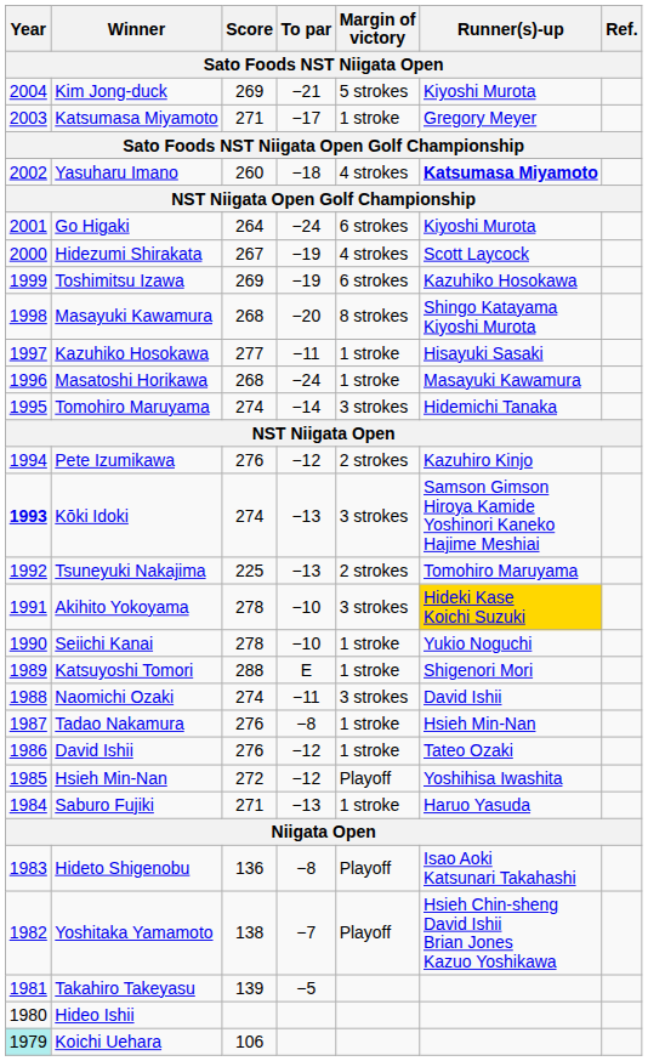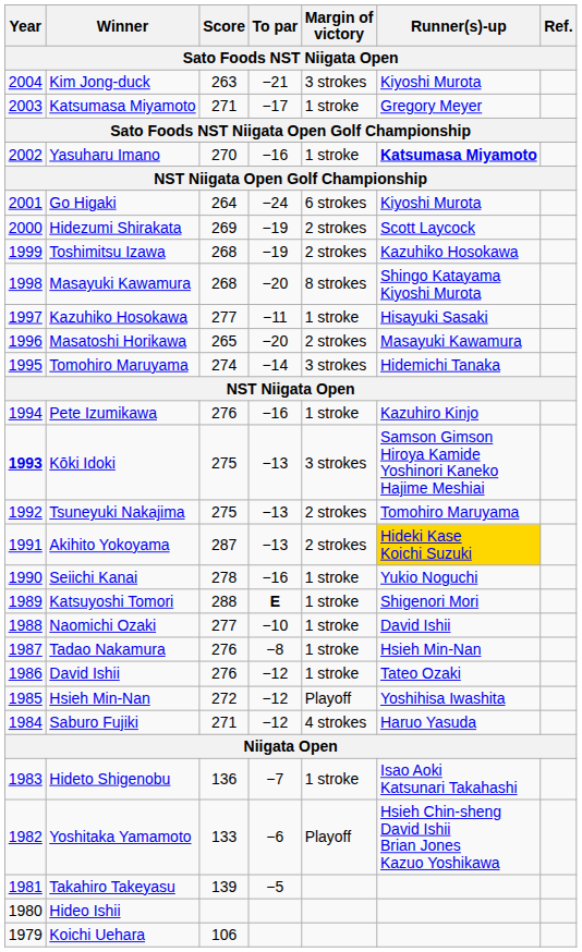 <table class=wikitable style="font-size:95%">
 <tr>
 <th>Year</th>
 <th>Winner</th>
 <th>Score</th>
 <th>To par</th>
 <th>Margin of<br>victory</th>
 <th>Runner(s)-up</th>
 <th>Ref.</th>
 </tr>
 <tr>
 <th colspan=7>Sato Foods NST Niigata Open</th>
 </tr>
 <tr>
 <td><a href='#'>2004</a></td>
 <td> <a href='#'>Kim Jong-duck</a></td>
-<td align=center>269</td>
+<td align=center>263</td>
 <td align=center>−21</td>
-<td>5 strokes</td>
+<td>3 strokes</td>
 <td> <a href='#'>Kiyoshi Murota</a></td>
 <td></td>
 </tr>
 <tr>
 <td><a href='#'>2003</a></td>
 <td> <a href='#'>Katsumasa Miyamoto</a></td>
 <td align=center>271</td>
 <td align=center>−17</td>
 <td>1 stroke</td>
 <td> <a href='#'>Gregory Meyer</a></td>
 <td></td>
 </tr>
 <tr>
 <th colspan=7>Sato Foods NST Niigata Open Golf Championship</th>
 </tr>
 <tr>
 <td><a href='#'>2002</a></td>
 <td> <a href='#'>Yasuharu Imano</a></td>
-<td align=center>260</td>
-<td align=center>−18</td>
-<td>4 strokes</td>
+<td align=center>270</td>
+<td align=center>−16</td>
+<td>1 stroke</td>
 <td><strong> <a href='#'>Katsumasa Miyamoto</a></strong></td>
 <td></td>
 </tr>
 <tr>
 <th colspan=7>NST Niigata Open Golf Championship</th>
 </tr>
 <tr>
 <td><a href='#'>2001</a></td>
 <td> <a href='#'>Go Higaki</a></td>
 <td align=center>264</td>
 <td align=center>−24</td>
 <td>6 strokes</td>
 <td> <a href='#'>Kiyoshi Murota</a></td>
 <td></td>
 </tr>
 <tr>
 <td><a href='#'>2000</a></td>
 <td> <a href='#'>Hidezumi Shirakata</a></td>
-<td align=center>267</td>
+<td align=center>269</td>
 <td align=center>−19</td>
-<td>4 strokes</td>
+<td>2 strokes</td>
 <td> <a href='#'>Scott Laycock</a></td>
 <td></td>
 </tr>
 <tr>
 <td><a href='#'>1999</a></td>
 <td> <a href='#'>Toshimitsu Izawa</a></td>
-<td align=center>269</td>
+<td align=center>268</td>
 <td align=center>−19</td>
-<td>6 strokes</td>
+<td>2 strokes</td>
 <td> <a href='#'>Kazuhiko Hosokawa</a></td>
 <td></td>
 </tr>
 <tr>
 <td><a href='#'>1998</a></td>
 <td> <a href='#'>Masayuki Kawamura</a></td>
 <td align=center>268</td>
 <td align=center>−20</td>
 <td>8 strokes</td>
 <td> <a href='#'>Shingo Katayama</a><br> <a href='#'>Kiyoshi Murota</a></td>
 <td></td>
 </tr>
 <tr>
 <td><a href='#'>1997</a></td>
 <td> <a href='#'>Kazuhiko Hosokawa</a></td>
 <td align=center>277</td>
 <td align=center>−11</td>
 <td>1 stroke</td>
 <td> <a href='#'>Hisayuki Sasaki</a></td>
 <td></td>
 </tr>
 <tr>
 <td><a href='#'>1996</a></td>
 <td> <a href='#'>Masatoshi Horikawa</a></td>
-<td align=center>268</td>
-<td align=center>−24</td>
-<td>1 stroke</td>
+<td align=center>265</td>
+<td align=center>−20</td>
+<td>2 strokes</td>
 <td> <a href='#'>Masayuki Kawamura</a></td>
 <td></td>
 </tr>
 <tr>
 <td><a href='#'>1995</a></td>
 <td> <a href='#'>Tomohiro Maruyama</a></td>
 <td align=center>274</td>
 <td align=center>−14</td>
 <td>3 strokes</td>
 <td> <a href='#'>Hidemichi Tanaka</a></td>
 <td></td>
 </tr>
 <tr>
 <th colspan=7>NST Niigata Open</th>
 </tr>
 <tr>
 <td><a href='#'>1994</a></td>
 <td> <a href='#'>Pete Izumikawa</a></td>
 <td align=center>276</td>
-<td align=center>−12</td>
-<td>2 strokes</td>
+<td align=center>−16</td>
+<td>1 stroke</td>
 <td> <a href='#'>Kazuhiro Kinjo</a></td>
 <td></td>
 </tr>
 <tr>
 <td><strong><a href='#'>1993</a></strong></td>
 <td> <a href='#'>Kōki Idoki</a></td>
-<td align=center>274</td>
+<td align=center>275</td>
 <td align=center>−13</td>
 <td>3 strokes</td>
 <td> <a href='#'>Samson Gimson</a><br> <a href='#'>Hiroya Kamide</a><br> <a href='#'>Yoshinori Kaneko</a><br> <a href='#'>Hajime Meshiai</a></td>
 <td></td>
 </tr>
 <tr>
 <td><a href='#'>1992</a></td>
 <td> <a href='#'>Tsuneyuki Nakajima</a></td>
-<td align=center>225</td>
+<td align=center>275</td>
 <td align=center>−13</td>
 <td>2 strokes</td>
 <td> <a href='#'>Tomohiro Maruyama</a></td>
 <td></td>
 </tr>
 <tr>
 <td><a href='#'>1991</a></td>
 <td> <a href='#'>Akihito Yokoyama</a></td>
-<td align=center>278</td>
-<td align=center>−10</td>
-<td>3 strokes</td>
+<td align=center>287</td>
+<td align=center>−13</td>
+<td>2 strokes</td>
 <td style="background: gold;"> <a href='#'>Hideki Kase</a><br> <a href='#'>Koichi Suzuki</a></td>
 <td></td>
 </tr>
 <tr>
 <td><a href='#'>1990</a></td>
 <td> <a href='#'>Seiichi Kanai</a></td>
 <td align=center>278</td>
-<td align=center>−10</td>
+<td align=center>−16</td>
 <td>1 stroke</td>
 <td> <a href='#'>Yukio Noguchi</a></td>
 <td></td>
 </tr>
 <tr>
 <td><a href='#'>1989</a></td>
 <td> <a href='#'>Katsuyoshi Tomori</a></td>
 <td align=center>288</td>
-<td align=center>E</td>
+<td align=center><strong>E</strong></td>
 <td>1 stroke</td>
 <td> <a href='#'>Shigenori Mori</a></td>
 <td></td>
 </tr>
 <tr>
 <td><a href='#'>1988</a></td>
 <td> <a href='#'>Naomichi Ozaki</a></td>
-<td align=center>274</td>
-<td align=center>−11</td>
-<td>3 strokes</td>
+<td align=center>277</td>
+<td align=center>−10</td>
+<td>1 stroke</td>
 <td> <a href='#'>David Ishii</a></td>
 <td></td>
 </tr>
 <tr>
 <td><a href='#'>1987</a></td>
 <td> <a href='#'>Tadao Nakamura</a></td>
 <td align=center>276</td>
 <td align=center>−8</td>
 <td>1 stroke</td>
 <td> <a href='#'>Hsieh Min-Nan</a></td>
 <td></td>
 </tr>
 <tr>
 <td><a href='#'>1986</a></td>
 <td> <a href='#'>David Ishii</a></td>
 <td align=center>276</td>
 <td align=center>−12</td>
 <td>1 stroke</td>
 <td> <a href='#'>Tateo Ozaki</a></td>
 <td></td>
 </tr>
 <tr>
 <td><a href='#'>1985</a></td>
 <td> <a href='#'>Hsieh Min-Nan</a></td>
 <td align=center>272</td>
 <td align=center>−12</td>
 <td>Playoff</td>
 <td> <a href='#'>Yoshihisa Iwashita</a></td>
 <td></td>
 </tr>
 <tr>
 <td><a href='#'>1984</a></td>
 <td> <a href='#'>Saburo Fujiki</a></td>
 <td align=center>271</td>
-<td align=center>−13</td>
-<td>1 stroke</td>
+<td align=center>−12</td>
+<td>4 strokes</td>
 <td> <a href='#'>Haruo Yasuda</a></td>
 <td></td>
 </tr>
 <tr>
 <th colspan=7>Niigata Open</th>
 </tr>
 <tr>
 <td><a href='#'>1983</a></td>
 <td> <a href='#'>Hideto Shigenobu</a></td>
 <td align=center>136</td>
-<td align=center>−8</td>
-<td>Playoff</td>
+<td align=center>−7</td>
+<td>1 stroke</td>
 <td> <a href='#'>Isao Aoki</a><br> <a href='#'>Katsunari Takahashi</a></td>
 <td></td>
 </tr>
 <tr>
 <td><a href='#'>1982</a></td>
 <td> <a href='#'>Yoshitaka Yamamoto</a></td>
-<td align=center>138</td>
-<td align=center>−7</td>
+<td align=center>133</td>
+<td align=center>−6</td>
 <td>Playoff</td>
 <td> <a href='#'>Hsieh Chin-sheng</a><br> <a href='#'>David Ishii</a><br> <a href='#'>Brian Jones</a><br> <a href='#'>Kazuo Yoshikawa</a></td>
 <td></td>
 </tr>
 <tr>
 <td><a href='#'>1981</a></td>
 <td> <a href='#'>Takahiro Takeyasu</a></td>
 <td align=center>139</td>
 <td align=center>−5</td>
 <td></td>
 <td></td>
 <td></td>
 </tr>
 <tr>
 <td>1980</td>
 <td> <a href='#'>Hideo Ishii</a></td>
 <td align=center></td>
 <td align=center></td>
 <td></td>
 <td></td>
 <td></td>
 </tr>
 <tr>
-<td style="background: paleturquoise;">1979</td>
+<td>1979</td>
 <td> <a href='#'>Koichi Uehara</a></td>
 <td align=center>106</td>
 <td align=center></td>
 <td></td>
 <td></td>
 <td></td>
 </tr>
 </table>
